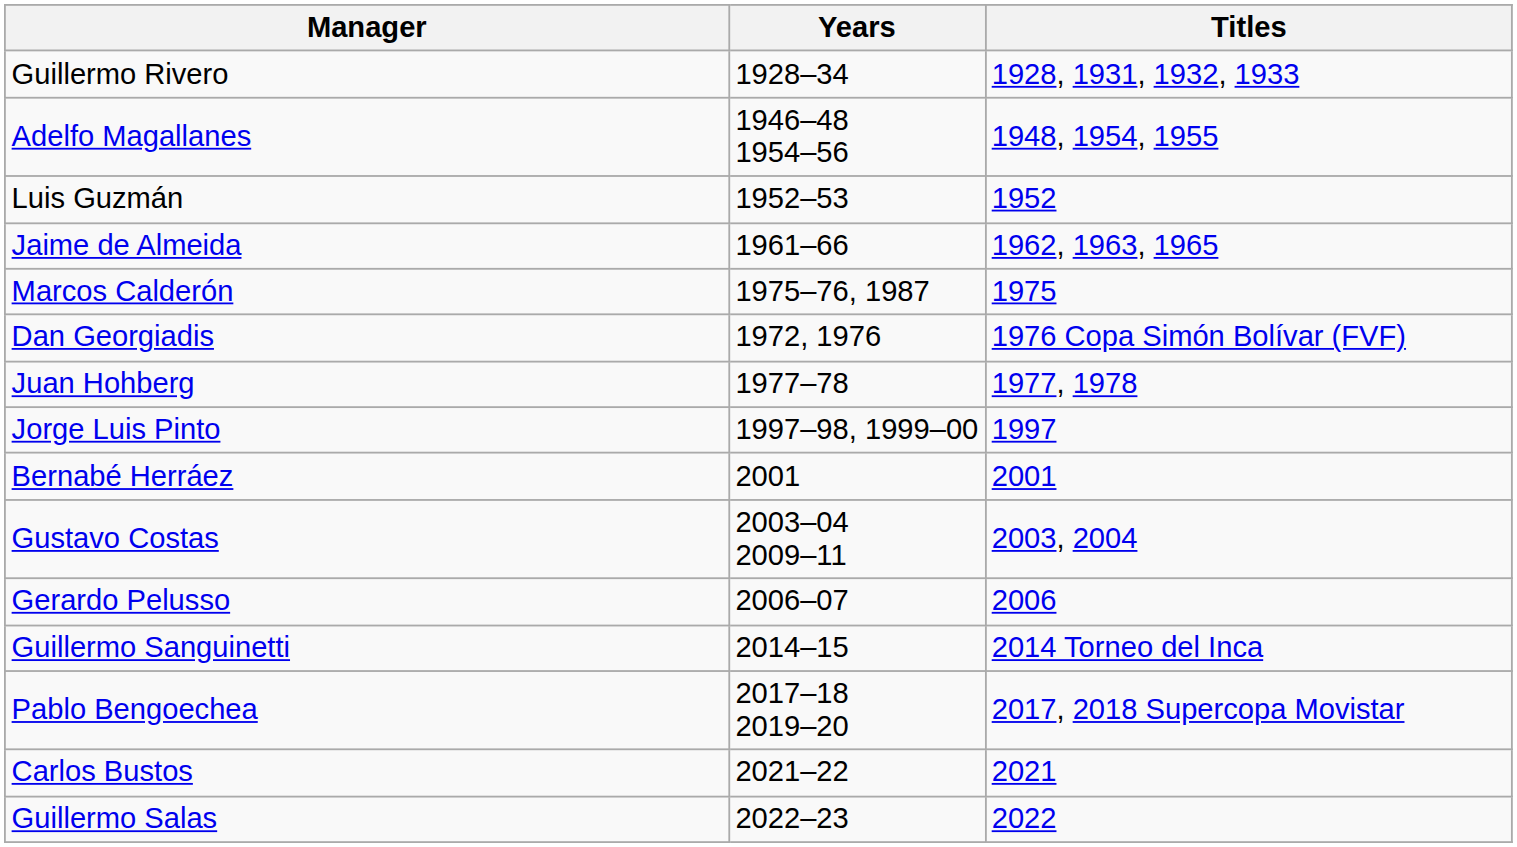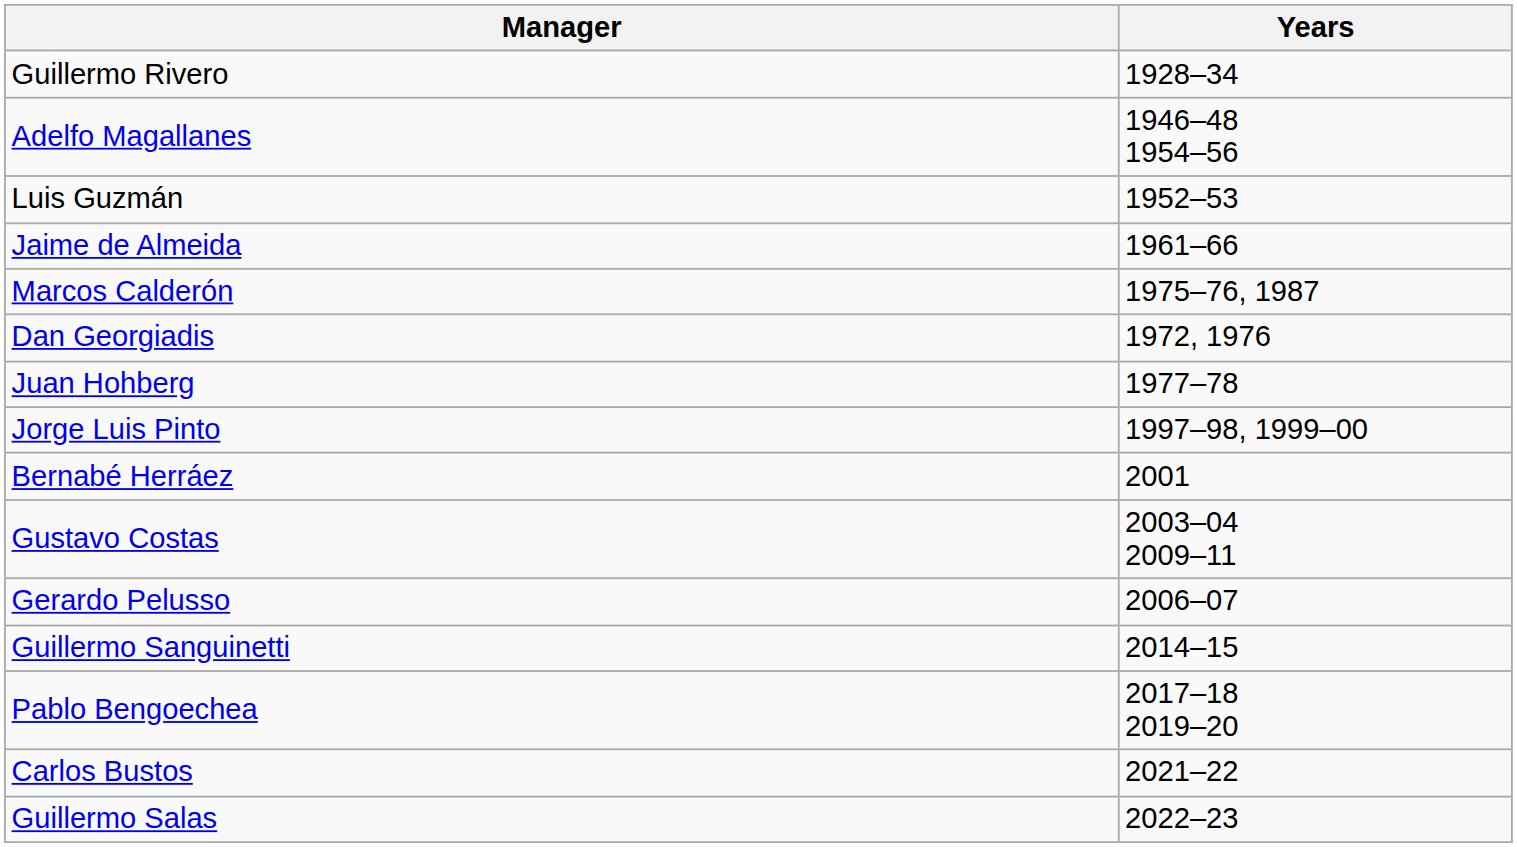 <table class="wikitable">
 <tr>
 <th width="48%">Manager</th>
 <th width="17%">Years</th>
-<th width="35%">Titles</th>
 </tr>
 <tr>
 <td> Guillermo Rivero</td>
 <td>1928–34</td>
-<td><a href='#'>1928</a>, <a href='#'>1931</a>, <a href='#'>1932</a>, <a href='#'>1933</a></td>
 </tr>
 <tr>
 <td> <a href='#'>Adelfo Magallanes</a></td>
 <td>1946–48<br>1954–56<br></td>
-<td><a href='#'>1948</a>, <a href='#'>1954</a>, <a href='#'>1955</a></td>
 </tr>
 <tr>
 <td> Luis Guzmán</td>
 <td>1952–53</td>
-<td><a href='#'>1952</a></td>
 </tr>
 <tr>
 <td> <a href='#'>Jaime de Almeida</a></td>
 <td>1961–66</td>
-<td><a href='#'>1962</a>, <a href='#'>1963</a>, <a href='#'>1965</a></td>
 </tr>
 <tr>
 <td> <a href='#'>Marcos Calderón</a></td>
 <td>1975–76, 1987</td>
-<td><a href='#'>1975</a></td>
 </tr>
 <tr>
 <td> <a href='#'>Dan Georgiadis</a></td>
 <td>1972, 1976</td>
-<td><a href='#'>1976 Copa Simón Bolívar (FVF)</a></td>
 </tr>
 <tr>
 <td> <a href='#'>Juan Hohberg</a></td>
 <td>1977–78</td>
-<td><a href='#'>1977</a>, <a href='#'>1978</a></td>
 </tr>
 <tr>
 <td> <a href='#'>Jorge Luis Pinto</a></td>
 <td>1997–98, 1999–00</td>
-<td><a href='#'>1997</a></td>
 </tr>
 <tr>
 <td> <a href='#'>Bernabé Herráez</a></td>
 <td>2001</td>
-<td><a href='#'>2001</a></td>
 </tr>
 <tr>
 <td> <a href='#'>Gustavo Costas</a></td>
 <td>2003–04<br>2009–11<br></td>
-<td><a href='#'>2003</a>, <a href='#'>2004</a></td>
 </tr>
 <tr>
 <td> <a href='#'>Gerardo Pelusso</a></td>
 <td>2006–07</td>
-<td><a href='#'>2006</a></td>
 </tr>
 <tr>
 <td> <a href='#'>Guillermo Sanguinetti</a></td>
 <td>2014–15</td>
-<td><a href='#'>2014 Torneo del Inca</a></td>
 </tr>
 <tr>
 <td> <a href='#'>Pablo Bengoechea</a></td>
 <td>2017–18<br>2019–20<br></td>
-<td><a href='#'>2017</a>, <a href='#'>2018 Supercopa Movistar</a></td>
 </tr>
 <tr>
 <td> <a href='#'>Carlos Bustos</a></td>
 <td>2021–22</td>
-<td><a href='#'>2021</a></td>
 </tr>
 <tr>
 <td> <a href='#'>Guillermo Salas</a></td>
 <td>2022–23</td>
-<td><a href='#'>2022</a></td>
 </tr>
 </table>
